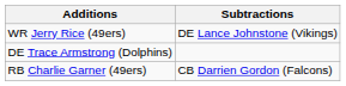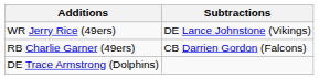 <table class="wikitable">
 <tr>
 <th>Additions</th>
 <th>Subtractions</th>
 </tr>
 <tr>
 <td>WR <a href='#'>Jerry Rice</a> (49ers)</td>
 <td>DE <a href='#'>Lance Johnstone</a> (Vikings)</td>
 </tr>
 <tr>
+<td>RB <a href='#'>Charlie Garner</a> (49ers)</td>
+<td>CB <a href='#'>Darrien Gordon</a> (Falcons)</td>
+</tr>
+<tr>
 <td>DE <a href='#'>Trace Armstrong</a> (Dolphins)</td>
 <td></td>
 </tr>
-<tr>
-<td>RB <a href='#'>Charlie Garner</a> (49ers)</td>
-<td>CB <a href='#'>Darrien Gordon</a> (Falcons)</td>
-</tr>
 </table>
